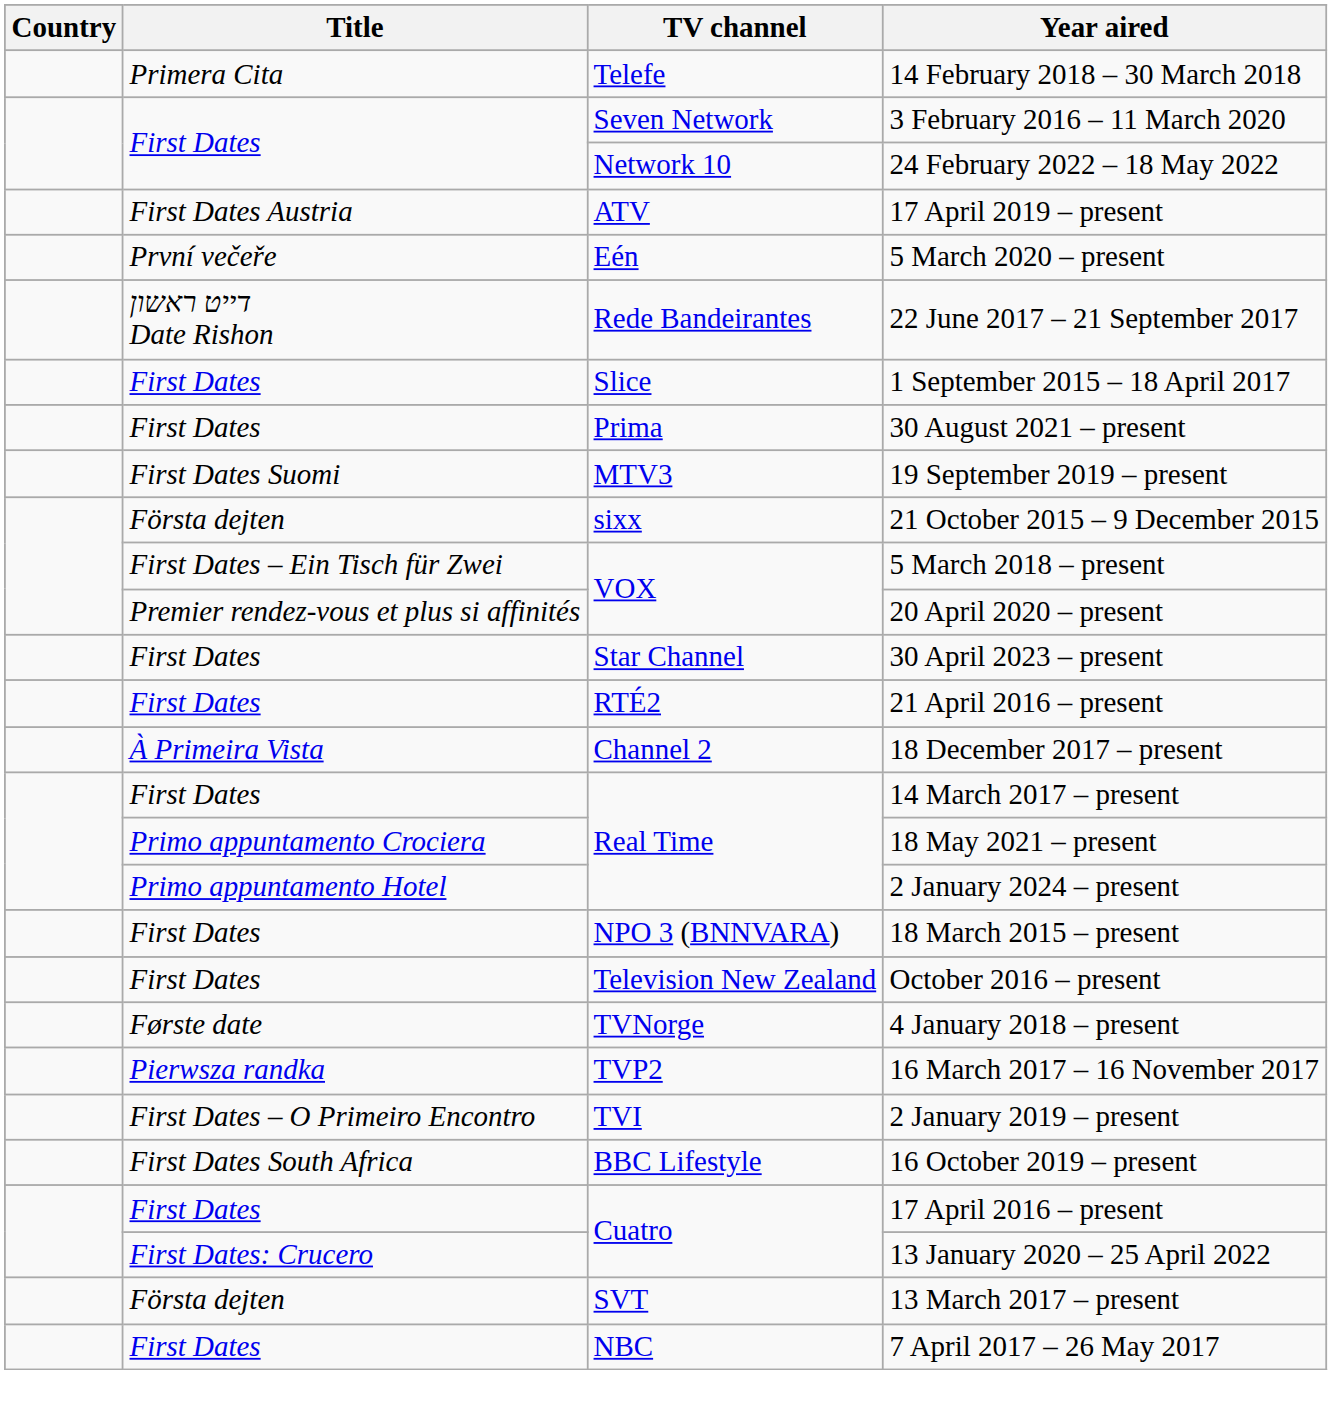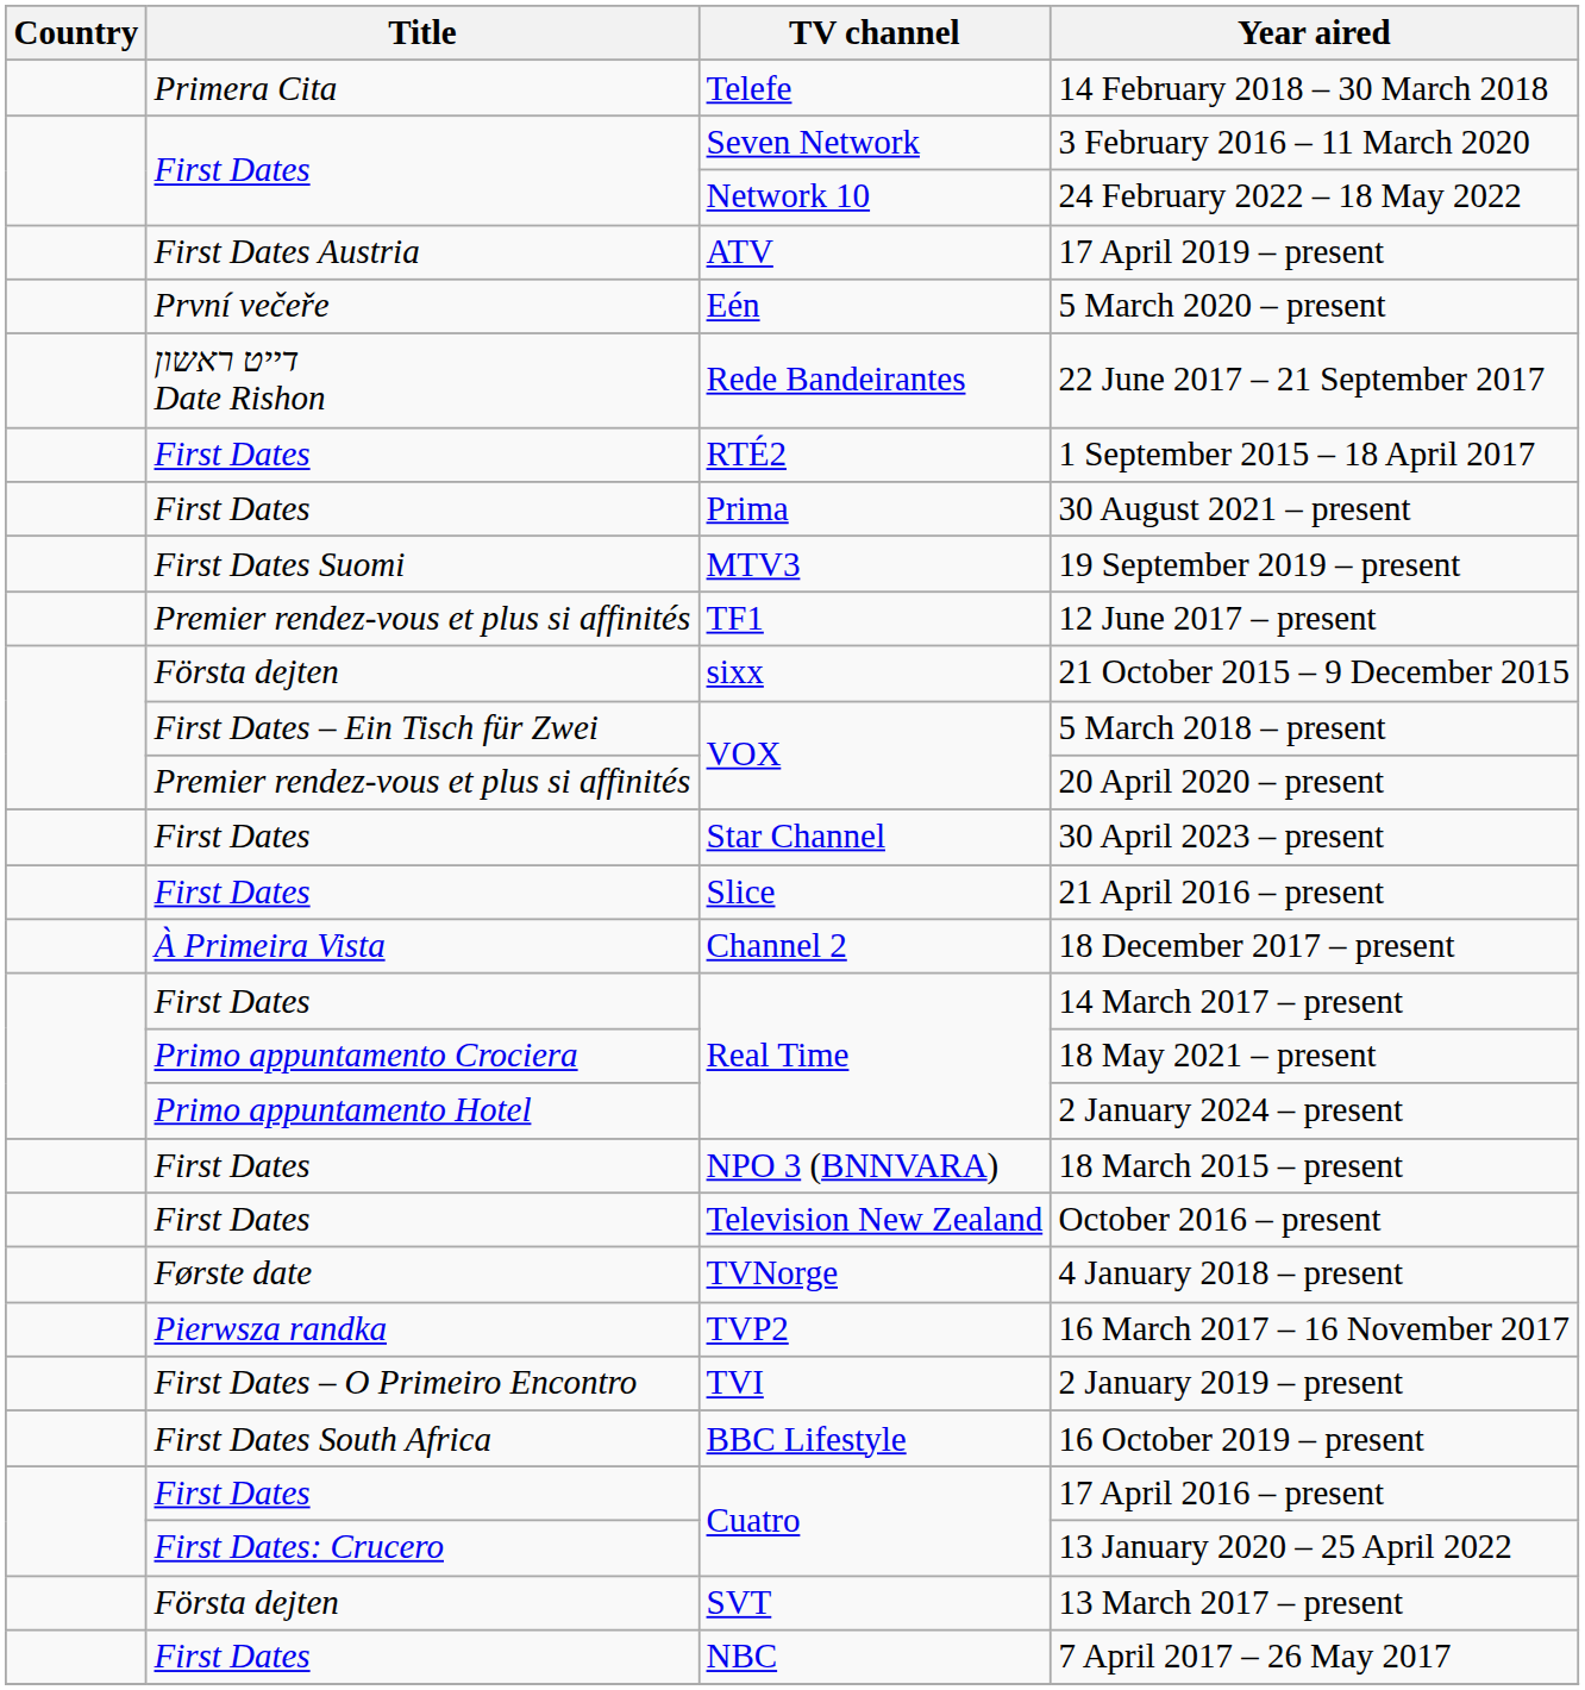 <table class="wikitable sortable">
 <tr>
 <th>Country</th>
 <th>Title</th>
 <th>TV channel</th>
 <th>Year aired</th>
 </tr>
 <tr>
 <td></td>
 <td><em>Primera Cita</em></td>
 <td><a href='#'>Telefe</a></td>
 <td>14 February 2018 – 30 March 2018</td>
 </tr>
 <tr>
 <td rowspan="2"></td>
 <td rowspan="2"><em><a href='#'>First Dates</a></em></td>
 <td><a href='#'>Seven Network</a></td>
 <td>3 February 2016 – 11 March 2020</td>
 </tr>
 <tr>
 <td><a href='#'>Network 10</a></td>
 <td>24 February 2022 – 18 May 2022</td>
 </tr>
 <tr>
 <td></td>
 <td><em>First Dates Austria</em></td>
 <td><a href='#'>ATV</a></td>
 <td>17 April 2019 – present</td>
 </tr>
 <tr>
 <td></td>
 <td><em>První večeře</em></td>
 <td><a href='#'>Eén</a></td>
 <td>5 March 2020 – present</td>
 </tr>
 <tr>
 <td></td>
 <td><em>דייט ראשון</em><br><em>Date Rishon</em></td>
 <td><a href='#'>Rede Bandeirantes</a></td>
 <td>22 June 2017 – 21 September 2017</td>
 </tr>
 <tr>
 <td></td>
 <td><em><a href='#'>First Dates</a></em></td>
-<td><a href='#'>Slice</a></td>
+<td><a href='#'>RTÉ2</a></td>
 <td>1 September 2015 – 18 April 2017</td>
 </tr>
 <tr>
 <td></td>
 <td><em>First Dates</em></td>
 <td><a href='#'>Prima</a></td>
 <td>30 August 2021 – present</td>
 </tr>
 <tr>
 <td></td>
 <td><em>First Dates Suomi</em></td>
 <td><a href='#'>MTV3</a></td>
 <td>19 September 2019 – present</td>
+</tr>
+<tr>
+<td></td>
+<td><em>Premier rendez-vous et plus si affinités</em></td>
+<td><a href='#'>TF1</a></td>
+<td>12 June 2017 – present</td>
 </tr>
 <tr>
 <td rowspan="3"></td>
 <td><em>Första dejten</em></td>
 <td><a href='#'>sixx</a></td>
 <td>21 October 2015 – 9 December 2015</td>
 </tr>
 <tr>
 <td><em>First Dates – Ein Tisch für Zwei</em></td>
 <td rowspan="2"><a href='#'>VOX</a></td>
 <td>5 March 2018 – present</td>
 </tr>
 <tr>
 <td><em>Premier rendez-vous et plus si affinités</em></td>
 <td>20 April 2020 – present</td>
 </tr>
 <tr>
 <td></td>
 <td><em>First Dates</em></td>
 <td><a href='#'>Star Channel</a></td>
 <td>30 April 2023 – present</td>
 </tr>
 <tr>
 <td></td>
 <td><em><a href='#'>First Dates</a></em></td>
-<td><a href='#'>RTÉ2</a></td>
+<td><a href='#'>Slice</a></td>
 <td>21 April 2016 – present</td>
 </tr>
 <tr>
 <td></td>
 <td><em><a href='#'>À Primeira Vista</a></em></td>
 <td><a href='#'>Channel 2</a></td>
 <td>18 December 2017 – present</td>
 </tr>
 <tr>
 <td rowspan="3"></td>
 <td><em>First Dates</em></td>
 <td rowspan="3"><a href='#'>Real Time</a></td>
 <td>14 March 2017 – present</td>
 </tr>
 <tr>
 <td><em><a href='#'>Primo appuntamento Crociera</a></em></td>
 <td>18 May 2021 – present</td>
 </tr>
 <tr>
 <td><em><a href='#'>Primo appuntamento Hotel</a></em></td>
 <td>2 January 2024 – present</td>
 </tr>
 <tr>
 <td></td>
 <td><em>First Dates</em></td>
 <td><a href='#'>NPO 3</a> (<a href='#'>BNNVARA</a>)</td>
 <td>18 March 2015 – present</td>
 </tr>
 <tr>
 <td></td>
 <td><em>First Dates</em></td>
 <td><a href='#'>Television New Zealand</a></td>
 <td>October 2016 – present</td>
 </tr>
 <tr>
 <td></td>
 <td><em>Første date</em></td>
 <td><a href='#'>TVNorge</a></td>
 <td>4 January 2018 – present</td>
 </tr>
 <tr>
 <td></td>
 <td><em><a href='#'>Pierwsza randka</a></em></td>
 <td><a href='#'>TVP2</a></td>
 <td>16 March 2017 – 16 November 2017</td>
 </tr>
 <tr>
 <td></td>
 <td><em>First Dates – O Primeiro Encontro</em></td>
 <td><a href='#'>TVI</a></td>
 <td>2 January 2019 – present</td>
 </tr>
 <tr>
 <td></td>
 <td><em>First Dates South Africa</em></td>
 <td><a href='#'>BBC Lifestyle</a></td>
 <td>16 October 2019 – present</td>
 </tr>
 <tr>
 <td rowspan="2"></td>
 <td><em><a href='#'>First Dates</a></em></td>
 <td rowspan="2"><a href='#'>Cuatro</a></td>
 <td>17 April 2016 – present</td>
 </tr>
 <tr>
 <td><em><a href='#'>First Dates: Crucero</a></em></td>
 <td>13 January 2020 – 25 April 2022</td>
 </tr>
 <tr>
 <td></td>
 <td><em>Första dejten</em></td>
 <td><a href='#'>SVT</a></td>
 <td>13 March 2017 – present</td>
 </tr>
 <tr>
 <td></td>
 <td><em><a href='#'>First Dates</a></em></td>
 <td><a href='#'>NBC</a></td>
 <td>7 April 2017 – 26 May 2017</td>
 </tr>
 <tr>
 </tr>
 </table>
